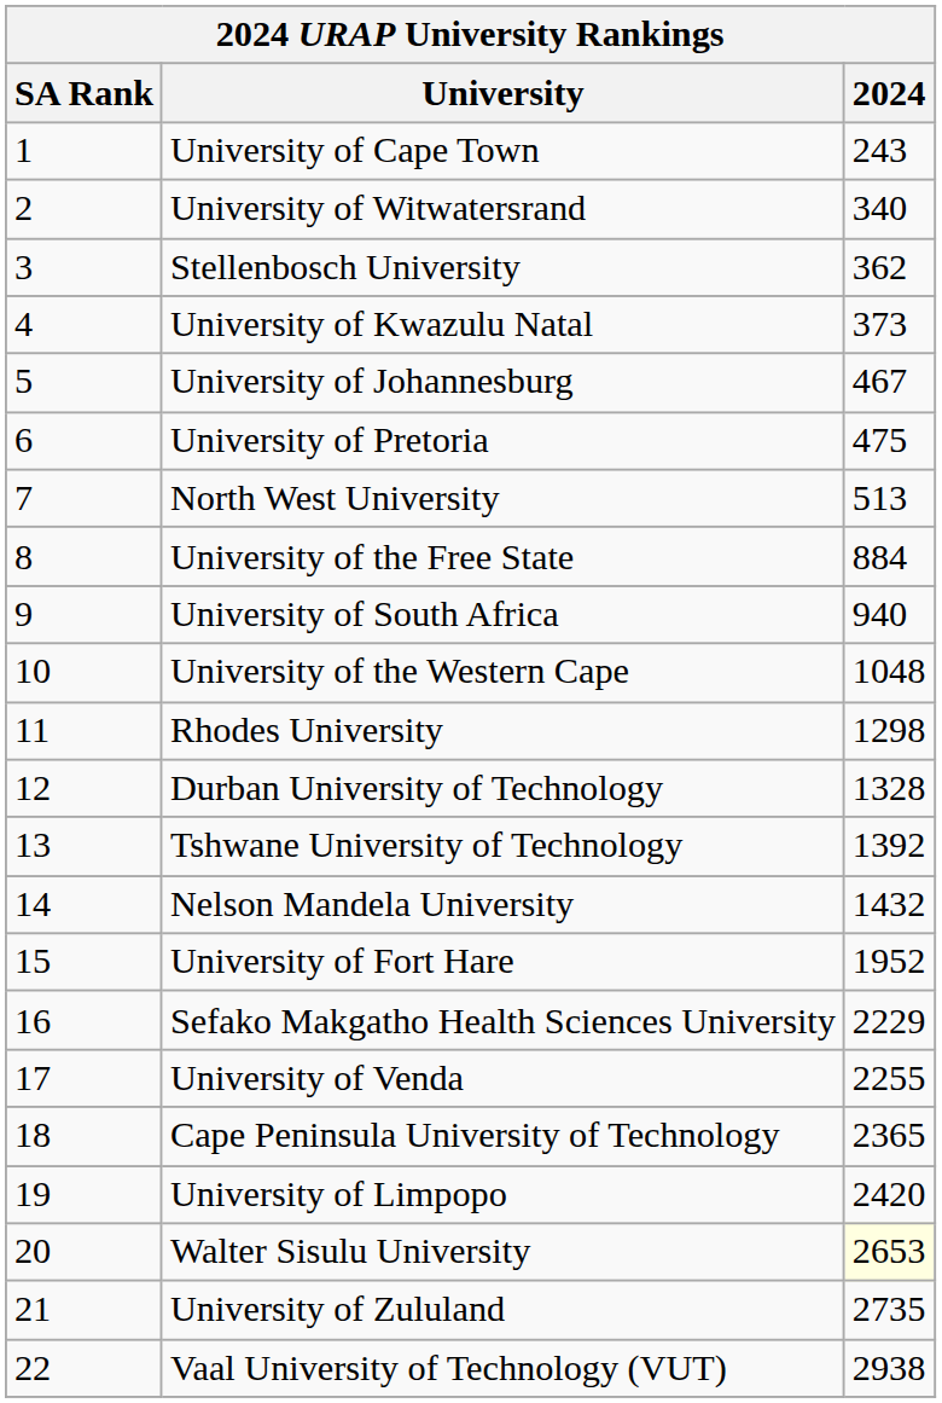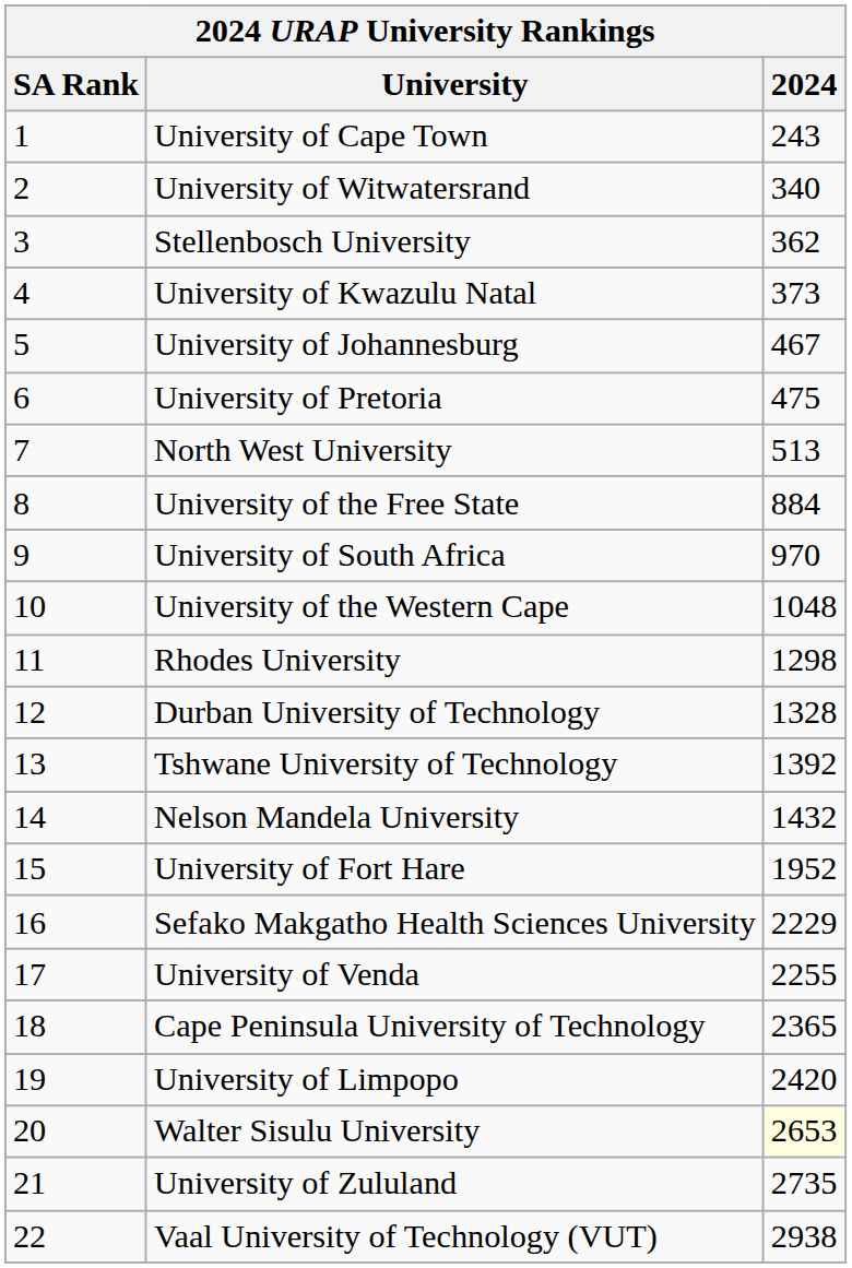 <table class="wikitable sortable" style="text-align: centre;">
 <tr>
 <th colspan="3">2024 <em>URAP</em> University Rankings</th>
 </tr>
 <tr>
 <th>SA Rank</th>
 <th>University</th>
 <th>2024</th>
 </tr>
 <tr>
 <td>1</td>
 <td>University of Cape Town</td>
 <td>243</td>
 </tr>
 <tr>
 <td>2</td>
 <td>University of Witwatersrand</td>
 <td>340</td>
 </tr>
 <tr>
 <td>3</td>
 <td>Stellenbosch University</td>
 <td>362</td>
 </tr>
 <tr>
 <td>4</td>
 <td>University of Kwazulu Natal</td>
 <td>373</td>
 </tr>
 <tr>
 <td>5</td>
 <td>University of Johannesburg</td>
 <td>467</td>
 </tr>
 <tr>
 <td>6</td>
 <td>University of Pretoria</td>
 <td>475</td>
 </tr>
 <tr>
 <td>7</td>
 <td>North West University</td>
 <td>513</td>
 </tr>
 <tr>
 <td>8</td>
 <td>University of the Free State</td>
 <td>884</td>
 </tr>
 <tr>
 <td>9</td>
 <td>University of South Africa</td>
-<td>940</td>
+<td>970</td>
 </tr>
 <tr>
 <td>10</td>
 <td>University of the Western Cape</td>
 <td>1048</td>
 </tr>
 <tr>
 <td>11</td>
 <td>Rhodes University</td>
 <td>1298</td>
 </tr>
 <tr>
 <td>12</td>
 <td>Durban University of Technology</td>
 <td>1328</td>
 </tr>
 <tr>
 <td>13</td>
 <td>Tshwane University of Technology</td>
 <td>1392</td>
 </tr>
 <tr>
 <td>14</td>
 <td>Nelson Mandela University</td>
 <td>1432</td>
 </tr>
 <tr>
 <td>15</td>
 <td>University of Fort Hare</td>
 <td>1952</td>
 </tr>
 <tr>
 <td>16</td>
 <td>Sefako Makgatho Health Sciences University</td>
 <td>2229</td>
 </tr>
 <tr>
 <td>17</td>
 <td>University of Venda</td>
 <td>2255</td>
 </tr>
 <tr>
 <td>18</td>
 <td>Cape Peninsula University of Technology</td>
 <td>2365</td>
 </tr>
 <tr>
 <td>19</td>
 <td>University of Limpopo</td>
 <td>2420</td>
 </tr>
 <tr>
 <td>20</td>
 <td>Walter Sisulu University</td>
 <td style="background: lightyellow;">2653</td>
 </tr>
 <tr>
 <td>21</td>
 <td>University of Zululand</td>
 <td>2735</td>
 </tr>
 <tr>
 <td>22</td>
 <td>Vaal University of Technology (VUT)</td>
 <td>2938</td>
 </tr>
 </table>
